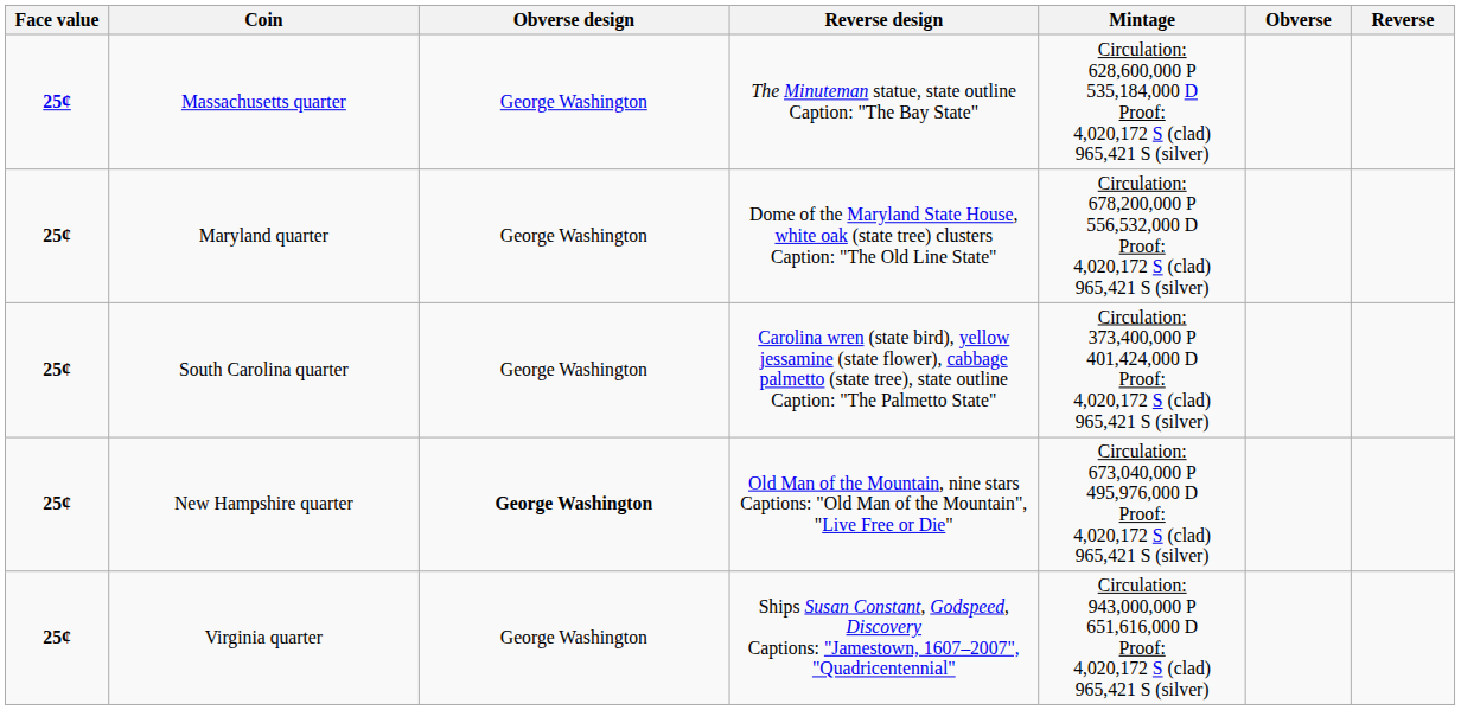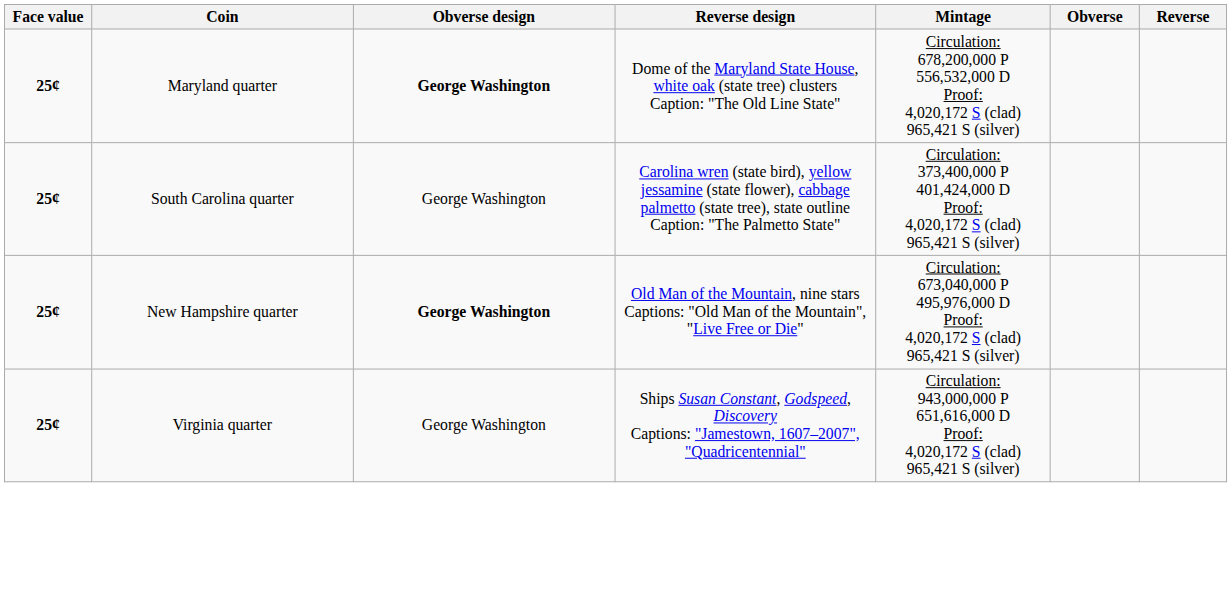 <table class="wikitable">
 <tr>
 <th width="5%">Face value</th>
 <th width="15%">Coin</th>
 <th width="15%">Obverse design</th>
 <th width="15%">Reverse design</th>
 <th width="10%">Mintage</th>
 <th width="5%">Obverse</th>
 <th width="5%">Reverse</th>
 </tr>
 <tr>
-<td align="center"><strong><a href='#'>25¢</a></strong></td>
-<td align="center"><a href='#'>Massachusetts quarter</a></td>
-<td align="center"><a href='#'>George Washington</a></td>
-<td align="center"><em>The <a href='#'>Minuteman</a></em> statue, state outline<br>Caption: "The Bay State"</td>
-<td align="center"><u>Circulation:</u><br>628,600,000 P<br>535,184,000 <a href='#'>D</a><br><u>Proof:</u><br>4,020,172 <a href='#'>S</a> (clad)<br>965,421 S (silver)</td>
-<td></td>
-<td></td>
-</tr>
-<tr>
 <td align="center"><strong>25¢</strong></td>
 <td align="center">Maryland quarter</td>
-<td align="center">George Washington</td>
+<td align="center"><strong>George Washington</strong></td>
 <td align="center">Dome of the <a href='#'>Maryland State House</a>, <a href='#'>white oak</a> (state tree) clusters<br>Caption: "The Old Line State"</td>
 <td align="center"><u>Circulation:</u><br>678,200,000 P<br>556,532,000 D<br><u>Proof:</u><br>4,020,172 <a href='#'>S</a> (clad)<br>965,421 S (silver)</td>
 <td></td>
 <td></td>
 </tr>
 <tr>
 <td align="center"><strong>25¢</strong></td>
 <td align="center">South Carolina quarter</td>
 <td align="center">George Washington</td>
 <td align="center"><a href='#'>Carolina wren</a> (state bird), <a href='#'>yellow jessamine</a> (state flower), <a href='#'>cabbage palmetto</a> (state tree), state outline<br>Caption: "The Palmetto State"</td>
 <td align="center"><u>Circulation:</u><br>373,400,000 P<br>401,424,000 D<br><u>Proof:</u><br>4,020,172 <a href='#'>S</a> (clad)<br>965,421 S (silver)</td>
 <td></td>
 <td></td>
 </tr>
 <tr>
 <td align="center"><strong>25¢</strong></td>
 <td align="center">New Hampshire quarter</td>
 <td align="center"><strong>George Washington</strong></td>
 <td align="center"><a href='#'>Old Man of the Mountain</a>, nine stars<br>Captions: "Old Man of the Mountain", "<a href='#'>Live Free or Die</a>"</td>
 <td align="center"><u>Circulation:</u><br>673,040,000 P<br>495,976,000 D<br><u>Proof:</u><br>4,020,172 <a href='#'>S</a> (clad)<br>965,421 S (silver)</td>
 <td></td>
 <td></td>
 </tr>
 <tr>
 <td align="center"><strong>25¢</strong></td>
 <td align="center">Virginia quarter</td>
 <td align="center">George Washington</td>
 <td align="center">Ships <em><a href='#'>Susan Constant</a></em>, <em><a href='#'>Godspeed</a></em>, <em><a href='#'>Discovery</a></em><br>Captions: <a href='#'>"Jamestown, 1607–2007", "Quadricentennial"</a></td>
 <td align="center"><u>Circulation:</u><br>943,000,000 P<br>651,616,000 D<br><u>Proof:</u><br>4,020,172 <a href='#'>S</a> (clad)<br>965,421 S (silver)</td>
 <td></td>
 <td></td>
 </tr>
 </table>
